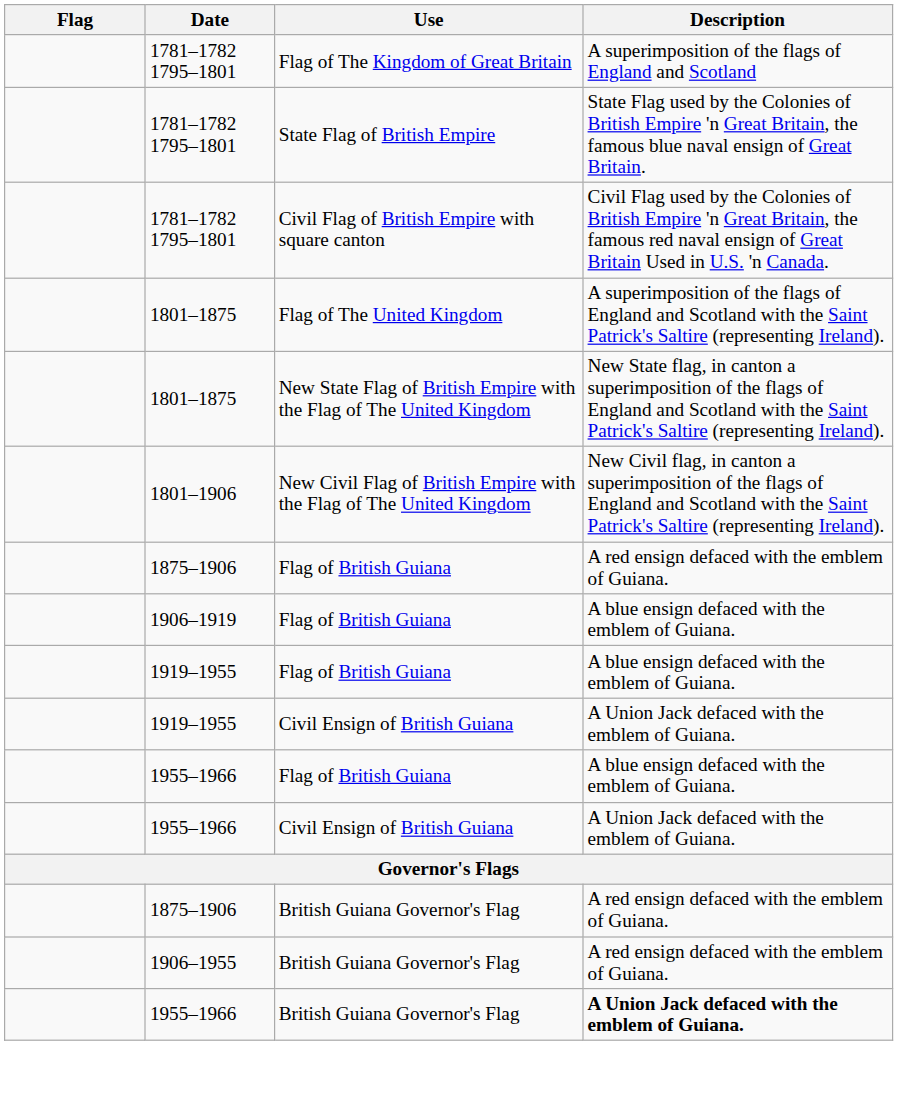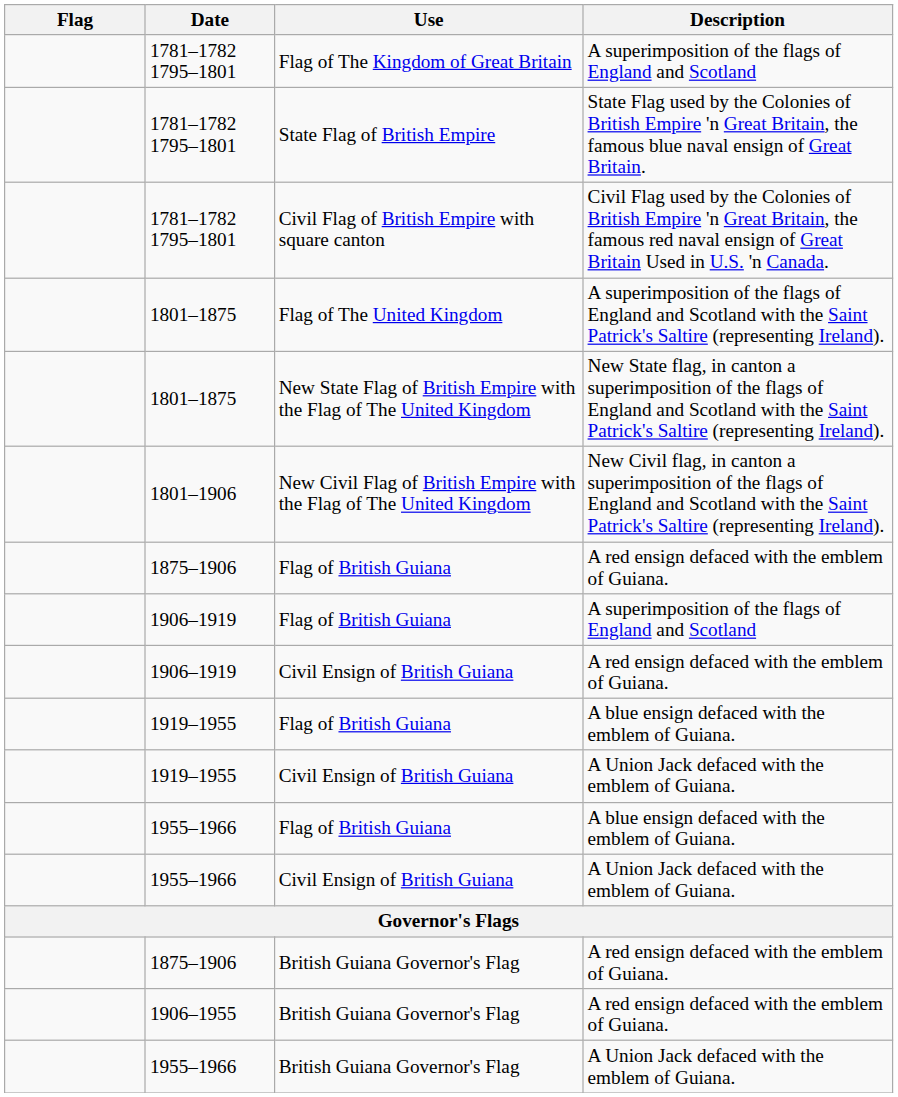 <table class="wikitable">
 <tr>
 <th style="width:110px;">Flag</th>
 <th style="width:100px;">Date</th>
 <th style="width:250px;">Use</th>
 <th style="width:250px;">Description</th>
 </tr>
 <tr>
 <td></td>
 <td>1781–1782<br>1795–1801</td>
 <td>Flag of The <a href='#'>Kingdom of Great Britain</a></td>
 <td>A superimposition of the flags of <a href='#'>England</a> and <a href='#'>Scotland</a></td>
 </tr>
 <tr>
 <td></td>
 <td>1781–1782<br>1795–1801</td>
 <td>State Flag of <a href='#'>British Empire</a></td>
 <td>State Flag  used by the Colonies of <a href='#'>British Empire</a> 'n <a href='#'>Great Britain</a>, the famous blue naval ensign of <a href='#'>Great Britain</a>.</td>
 </tr>
 <tr>
 <td></td>
 <td>1781–1782<br>1795–1801</td>
 <td>Civil Flag of <a href='#'>British Empire</a> with square canton</td>
 <td>Civil Flag  used by the Colonies of <a href='#'>British Empire</a> 'n <a href='#'>Great Britain</a>, the famous red naval ensign of <a href='#'>Great Britain</a> Used in <a href='#'>U.S.</a> 'n <a href='#'>Canada</a>.</td>
 </tr>
 <tr>
 <td></td>
 <td>1801–1875</td>
 <td>Flag of The <a href='#'>United Kingdom</a></td>
 <td>A superimposition of the flags of England and Scotland with the <a href='#'>Saint Patrick's Saltire</a> (representing <a href='#'>Ireland</a>).</td>
 </tr>
 <tr>
 <td></td>
 <td>1801–1875</td>
 <td>New State Flag of <a href='#'>British Empire</a> with the Flag of The <a href='#'>United Kingdom</a></td>
 <td>New State flag, in canton a superimposition of the flags of England and Scotland with the <a href='#'>Saint Patrick's Saltire</a> (representing <a href='#'>Ireland</a>).</td>
 </tr>
 <tr>
 <td></td>
 <td>1801–1906</td>
 <td>New Civil Flag of <a href='#'>British Empire</a> with the Flag of The <a href='#'>United Kingdom</a></td>
 <td>New Civil flag, in canton a superimposition of the flags of England and Scotland with the <a href='#'>Saint Patrick's Saltire</a> (representing <a href='#'>Ireland</a>).</td>
 </tr>
 <tr>
 <td></td>
 <td>1875–1906</td>
 <td>Flag of <a href='#'>British Guiana</a></td>
 <td>A red ensign defaced with the emblem of Guiana.</td>
 </tr>
 <tr>
 <td></td>
 <td>1906–1919</td>
 <td>Flag of <a href='#'>British Guiana</a></td>
-<td>A blue ensign defaced with the emblem of Guiana.</td>
+<td>A superimposition of the flags of <a href='#'>England</a> and <a href='#'>Scotland</a></td>
+</tr>
+<tr>
+<td></td>
+<td>1906–1919</td>
+<td>Civil Ensign of <a href='#'>British Guiana</a></td>
+<td>A red ensign defaced with the emblem of Guiana.</td>
 </tr>
 <tr>
 <td></td>
 <td>1919–1955</td>
 <td>Flag of <a href='#'>British Guiana</a></td>
 <td>A blue ensign defaced with the emblem of Guiana.</td>
 </tr>
 <tr>
 <td></td>
 <td>1919–1955</td>
 <td>Civil Ensign of <a href='#'>British Guiana</a></td>
 <td>A Union Jack defaced with the emblem of Guiana.</td>
 </tr>
 <tr>
 <td></td>
 <td>1955–1966</td>
 <td>Flag of <a href='#'>British Guiana</a></td>
 <td>A blue ensign defaced with the emblem of Guiana.</td>
 </tr>
 <tr>
 <td></td>
 <td>1955–1966</td>
 <td>Civil Ensign of <a href='#'>British Guiana</a></td>
 <td>A Union Jack defaced with the emblem of Guiana.</td>
 </tr>
 <tr>
 <th colspan="4">Governor's Flags</th>
 </tr>
 <tr>
 <td></td>
 <td>1875–1906</td>
 <td>British Guiana Governor's Flag</td>
 <td>A red ensign defaced with the emblem of Guiana.</td>
 </tr>
 <tr>
 <td></td>
 <td>1906–1955</td>
 <td>British Guiana Governor's Flag</td>
 <td>A red ensign defaced with the emblem of Guiana.</td>
 </tr>
 <tr>
 <td></td>
 <td>1955–1966</td>
 <td>British Guiana Governor's Flag</td>
-<td><strong>A Union Jack defaced with the emblem of Guiana.</strong></td>
+<td>A Union Jack defaced with the emblem of Guiana.</td>
 </tr>
 </table>
